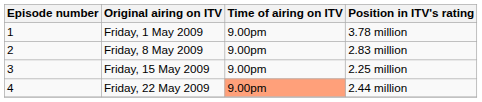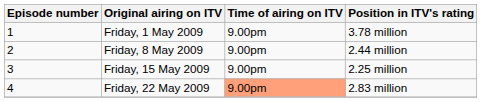 <table class="wikitable">
 <tr>
 <th>Episode number</th>
 <th>Original airing on ITV</th>
 <th>Time of airing on ITV</th>
 <th>Position in ITV's rating</th>
 </tr>
 <tr>
 <td>1</td>
 <td>Friday, 1 May 2009</td>
 <td>9.00pm</td>
 <td>3.78 million</td>
 </tr>
 <tr>
 <td>2</td>
 <td>Friday, 8 May 2009</td>
 <td>9.00pm</td>
-<td>2.83 million</td>
+<td>2.44 million</td>
 </tr>
 <tr>
 <td>3</td>
 <td>Friday, 15 May 2009</td>
 <td>9.00pm</td>
 <td>2.25 million</td>
 </tr>
 <tr>
 <td>4</td>
 <td>Friday, 22 May 2009</td>
 <td style="background: lightsalmon;">9.00pm</td>
-<td>2.44 million</td>
+<td>2.83 million</td>
 </tr>
 <tr>
 </tr>
 </table>
